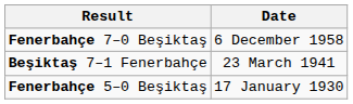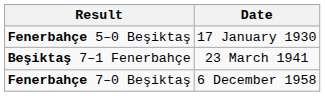 <table class="wikitable" border="1">
 <tr>
 <th>Result</th>
 <th>Date</th>
 </tr>
 <tr>
-<td align="center"><strong>Fenerbahçe</strong> 7–0 Beşiktaş</td>
-<td align="center">6 December 1958</td>
+<td align="center"><strong>Fenerbahçe</strong> 5–0 Beşiktaş</td>
+<td align="center">17 January 1930</td>
 </tr>
 <tr>
 <td align="center"><strong>Beşiktaş</strong> 7–1 Fenerbahçe</td>
 <td align="center">23 March 1941</td>
 </tr>
 <tr>
-<td align="center"><strong>Fenerbahçe</strong> 5–0 Beşiktaş</td>
-<td align="center">17 January 1930</td>
+<td align="center"><strong>Fenerbahçe</strong> 7–0 Beşiktaş</td>
+<td align="center">6 December 1958</td>
 </tr>
 </table>
